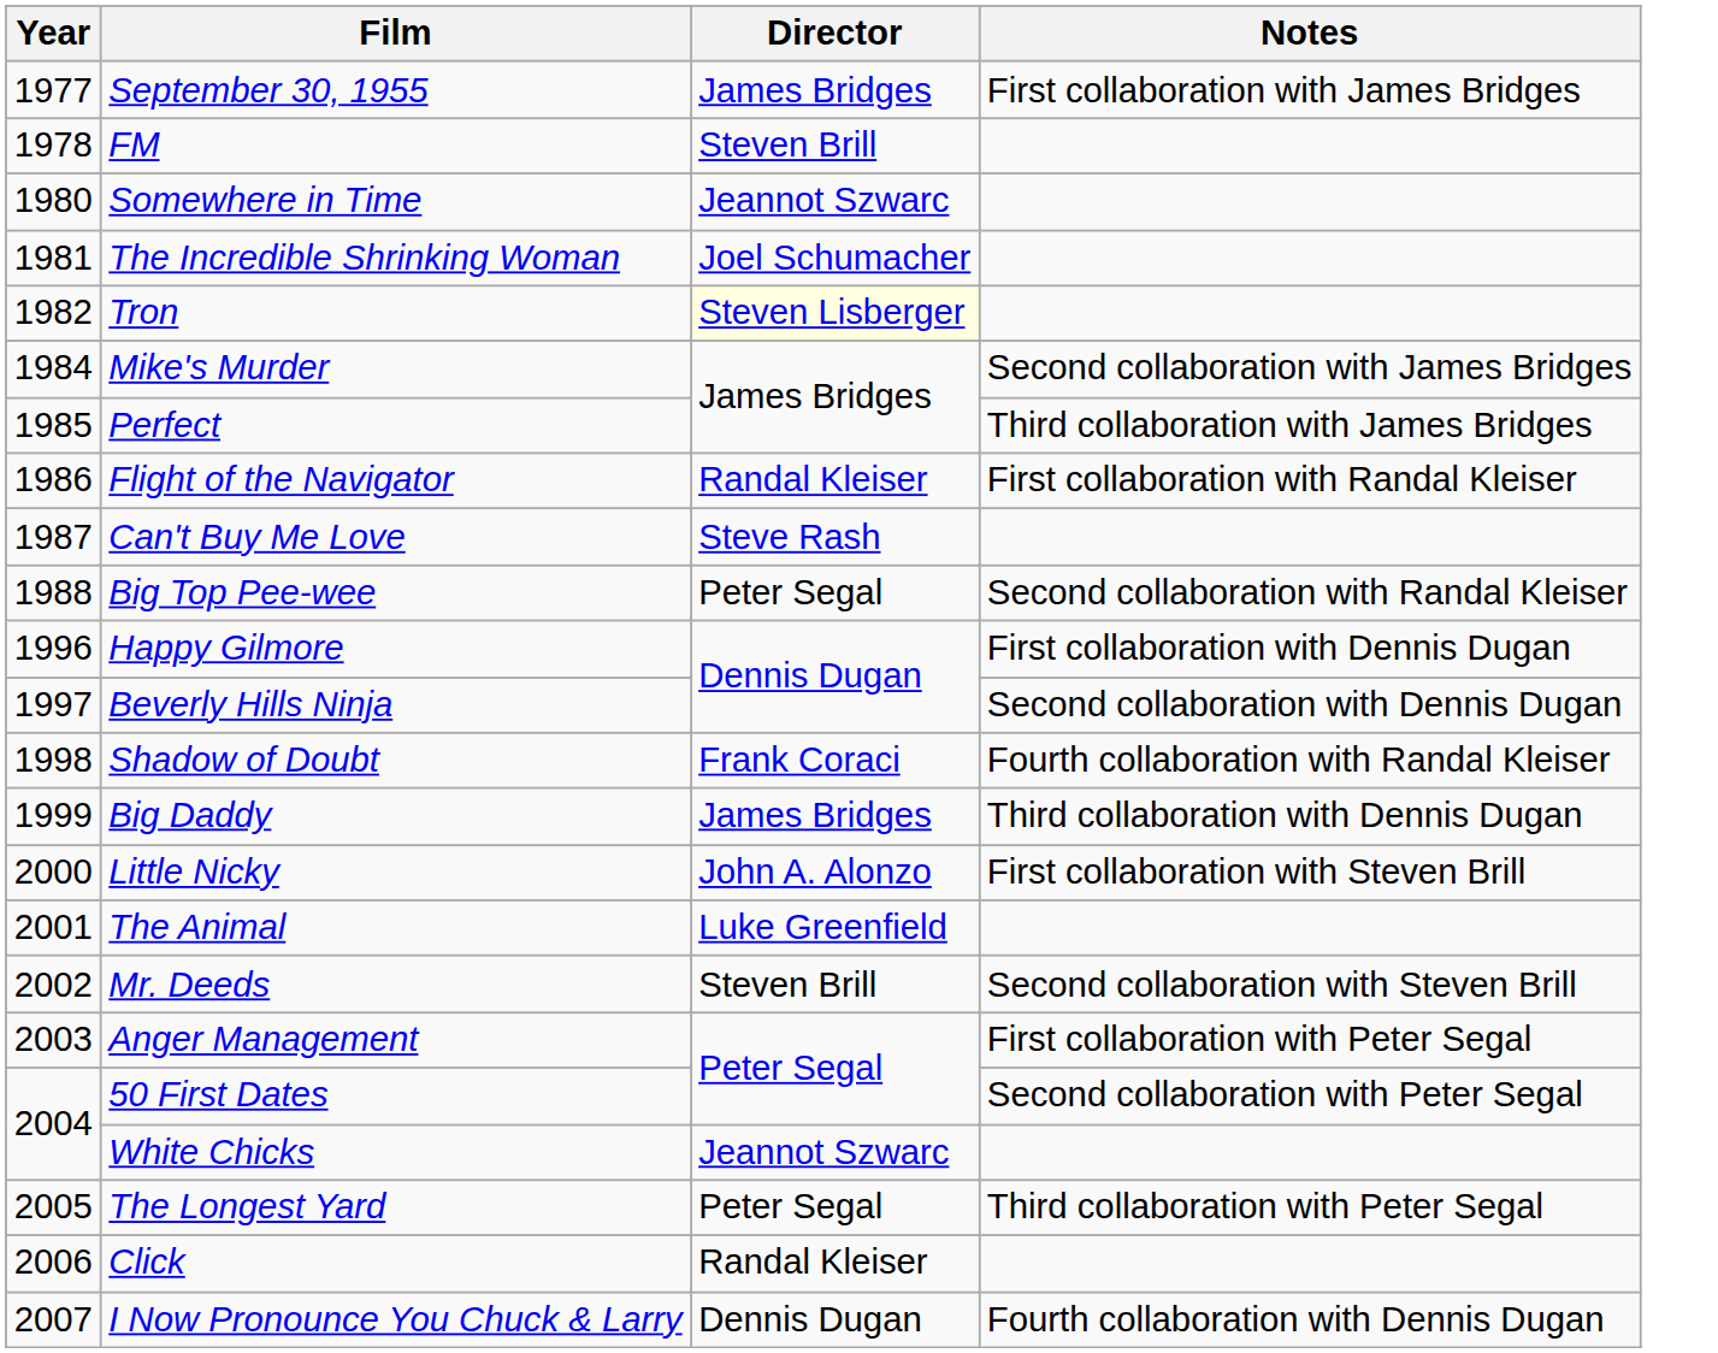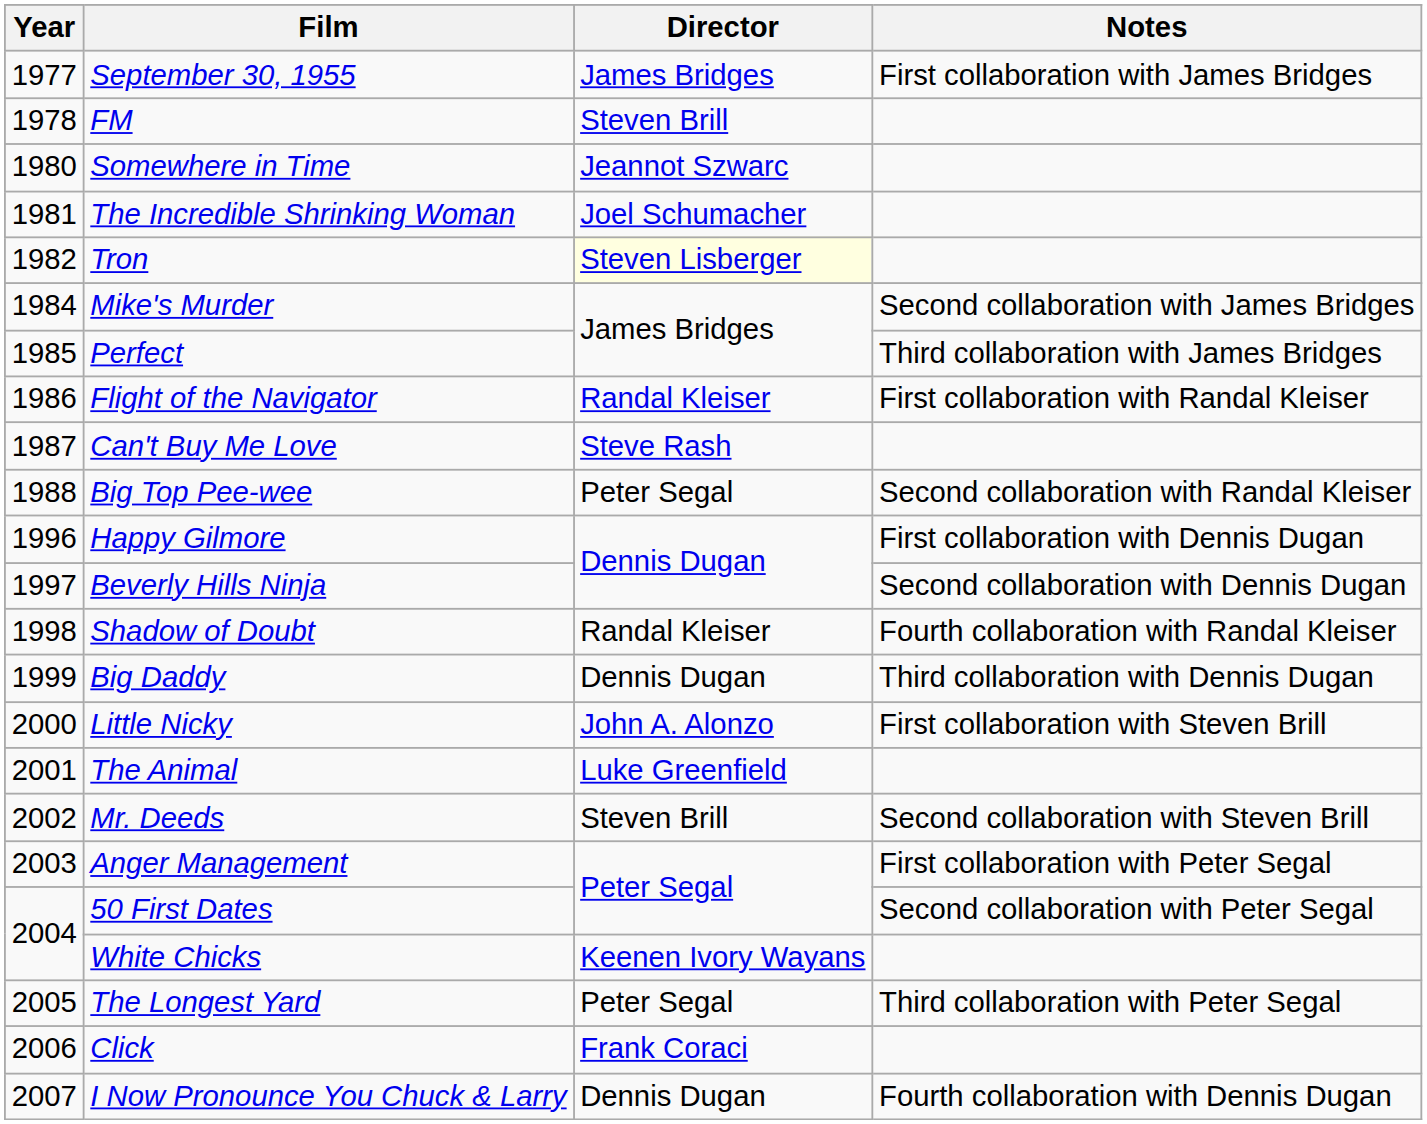 <table class="wikitable">
 <tr>
 <th>Year</th>
 <th>Film</th>
 <th>Director</th>
 <th>Notes</th>
 </tr>
 <tr>
 <td>1977</td>
 <td><em><a href='#'>September 30, 1955</a></em></td>
 <td><a href='#'>James Bridges</a></td>
 <td>First collaboration with James Bridges</td>
 </tr>
 <tr>
 <td>1978</td>
 <td><em><a href='#'>FM</a></em></td>
 <td><a href='#'>Steven Brill</a></td>
 <td></td>
 </tr>
 <tr>
 <td>1980</td>
 <td><em><a href='#'>Somewhere in Time</a></em></td>
 <td><a href='#'>Jeannot Szwarc</a></td>
 <td></td>
 </tr>
 <tr>
 <td>1981</td>
 <td><em><a href='#'>The Incredible Shrinking Woman</a></em></td>
 <td><a href='#'>Joel Schumacher</a></td>
 <td></td>
 </tr>
 <tr>
 <td>1982</td>
 <td><em><a href='#'>Tron</a></em></td>
 <td style="background: lightyellow;"><a href='#'>Steven Lisberger</a></td>
 <td></td>
 </tr>
 <tr>
 <td>1984</td>
 <td><em><a href='#'>Mike's Murder</a></em></td>
 <td rowspan=2>James Bridges</td>
 <td>Second collaboration with James Bridges</td>
 </tr>
 <tr>
 <td>1985</td>
 <td><em><a href='#'>Perfect</a></em></td>
 <td>Third collaboration with James Bridges</td>
 </tr>
 <tr>
 <td>1986</td>
 <td><em><a href='#'>Flight of the Navigator</a></em></td>
 <td><a href='#'>Randal Kleiser</a></td>
 <td>First collaboration with Randal Kleiser</td>
 </tr>
 <tr>
 <td>1987</td>
 <td><em><a href='#'>Can't Buy Me Love</a></em></td>
 <td><a href='#'>Steve Rash</a></td>
 <td></td>
 </tr>
 <tr>
 <td>1988</td>
 <td><em><a href='#'>Big Top Pee-wee</a></em></td>
 <td>Peter Segal</td>
 <td>Second collaboration with Randal Kleiser</td>
 </tr>
 <tr>
 <td>1996</td>
 <td><em><a href='#'>Happy Gilmore</a></em></td>
 <td rowspan=2><a href='#'>Dennis Dugan</a></td>
 <td>First collaboration with Dennis Dugan</td>
 </tr>
 <tr>
 <td>1997</td>
 <td><em><a href='#'>Beverly Hills Ninja</a></em></td>
 <td>Second collaboration with Dennis Dugan</td>
 </tr>
 <tr>
 <td>1998</td>
 <td><em><a href='#'>Shadow of Doubt</a></em></td>
-<td><a href='#'>Frank Coraci</a></td>
+<td>Randal Kleiser</td>
 <td>Fourth collaboration with Randal Kleiser</td>
 </tr>
 <tr>
 <td>1999</td>
 <td><em><a href='#'>Big Daddy</a></em></td>
-<td><a href='#'>James Bridges</a></td>
+<td>Dennis Dugan</td>
 <td>Third collaboration with Dennis Dugan</td>
 </tr>
 <tr>
 <td>2000</td>
 <td><em><a href='#'>Little Nicky</a></em></td>
 <td><a href='#'>John A. Alonzo</a></td>
 <td>First collaboration with Steven Brill</td>
 </tr>
 <tr>
 <td>2001</td>
 <td><em><a href='#'>The Animal</a></em></td>
 <td><a href='#'>Luke Greenfield</a></td>
 <td></td>
 </tr>
 <tr>
 <td>2002</td>
 <td><em><a href='#'>Mr. Deeds</a></em></td>
 <td>Steven Brill</td>
 <td>Second collaboration with Steven Brill</td>
 </tr>
 <tr>
 <td>2003</td>
 <td><em><a href='#'>Anger Management</a></em></td>
 <td rowspan=2><a href='#'>Peter Segal</a></td>
 <td>First collaboration with Peter Segal</td>
 </tr>
 <tr>
 <td rowspan=2>2004</td>
 <td><em><a href='#'>50 First Dates</a></em></td>
 <td>Second collaboration with Peter Segal</td>
 </tr>
 <tr>
 <td><em><a href='#'>White Chicks</a></em></td>
-<td><a href='#'>Jeannot Szwarc</a></td>
+<td><a href='#'>Keenen Ivory Wayans</a></td>
 <td></td>
 </tr>
 <tr>
 <td>2005</td>
 <td><em><a href='#'>The Longest Yard</a></em></td>
 <td>Peter Segal</td>
 <td>Third collaboration with Peter Segal</td>
 </tr>
 <tr>
 <td>2006</td>
 <td><em><a href='#'>Click</a></em></td>
-<td>Randal Kleiser</td>
+<td><a href='#'>Frank Coraci</a></td>
 <td></td>
 </tr>
 <tr>
 <td>2007</td>
 <td><em><a href='#'>I Now Pronounce You Chuck & Larry</a></em></td>
 <td>Dennis Dugan</td>
 <td>Fourth collaboration with Dennis Dugan</td>
 </tr>
 </table>
